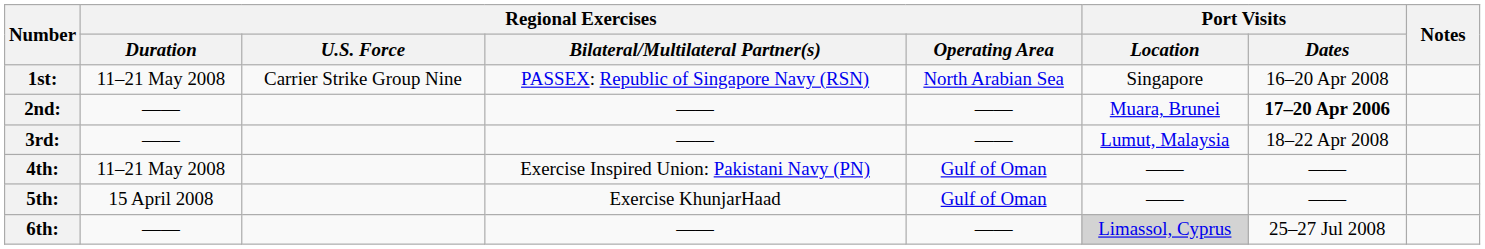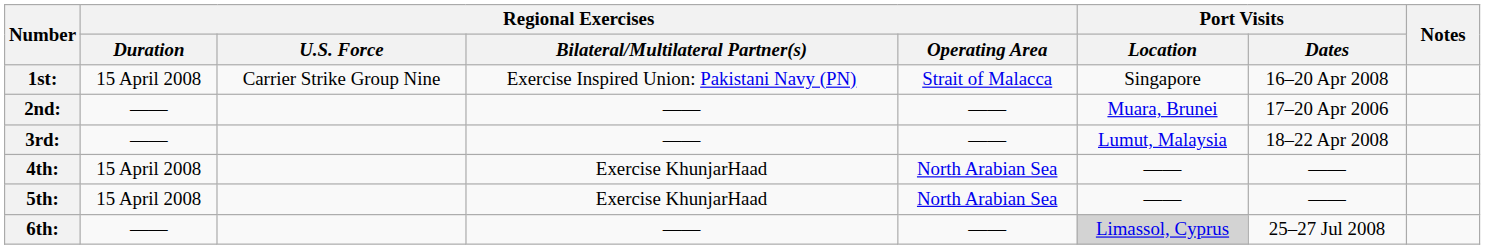 <table class="wikitable" style="text-align:center" width=99%>
 <tr>
 <th rowspan="2" width="5%">Number</th>
 <th colspan="4" align="center">Regional Exercises</th>
 <th colspan="2" align="center">Port Visits</th>
 <th rowspan="2" width="5%">Notes</th>
 </tr>
 <tr>
 <th align="center"><em>Duration</em></th>
 <th align="center"><em>U.S. Force</em></th>
 <th align="center"><em>Bilateral/Multilateral Partner(s)</em></th>
 <th align="center"><em>Operating Area</em></th>
 <th align="center"><em>Location</em></th>
 <th align="center"><em>Dates</em></th>
 </tr>
 <tr>
 <th>1st:</th>
-<td>11–21 May 2008</td>
+<td>15 April 2008</td>
 <td>Carrier Strike Group Nine</td>
-<td><a href='#'>PASSEX</a>: <a href='#'>Republic of Singapore Navy (RSN)</a></td>
-<td><a href='#'>North Arabian Sea</a></td>
+<td>Exercise Inspired Union: <a href='#'>Pakistani Navy (PN)</a></td>
+<td><a href='#'>Strait of Malacca</a></td>
 <td>Singapore</td>
 <td>16–20 Apr 2008</td>
 <td></td>
 </tr>
 <tr>
 <th>2nd:</th>
 <td>——</td>
 <td></td>
 <td>——</td>
 <td>——</td>
 <td><a href='#'>Muara, Brunei</a></td>
-<td><strong>17–20 Apr 2006</strong></td>
+<td>17–20 Apr 2006</td>
 <td></td>
 </tr>
 <tr>
 <th>3rd:</th>
 <td>——</td>
 <td></td>
 <td>——</td>
 <td>——</td>
 <td><a href='#'>Lumut, Malaysia</a></td>
 <td>18–22 Apr 2008</td>
 <td></td>
 </tr>
 <tr>
 <th>4th:</th>
-<td>11–21 May 2008</td>
+<td>15 April 2008</td>
 <td></td>
-<td>Exercise Inspired Union: <a href='#'>Pakistani Navy (PN)</a></td>
-<td><a href='#'>Gulf of Oman</a></td>
+<td>Exercise KhunjarHaad</td>
+<td><a href='#'>North Arabian Sea</a></td>
 <td>——</td>
 <td>——</td>
 <td></td>
 </tr>
 <tr>
 <th>5th:</th>
 <td>15 April 2008</td>
 <td></td>
 <td>Exercise KhunjarHaad</td>
-<td><a href='#'>Gulf of Oman</a></td>
+<td><a href='#'>North Arabian Sea</a></td>
 <td>——</td>
 <td>——</td>
 <td></td>
 </tr>
 <tr>
 <th>6th:</th>
 <td>——</td>
 <td></td>
 <td>——</td>
 <td>——</td>
 <td style="background: lightgrey;"><a href='#'> Limassol, Cyprus</a></td>
 <td>25–27 Jul 2008</td>
 <td></td>
 </tr>
 </table>
